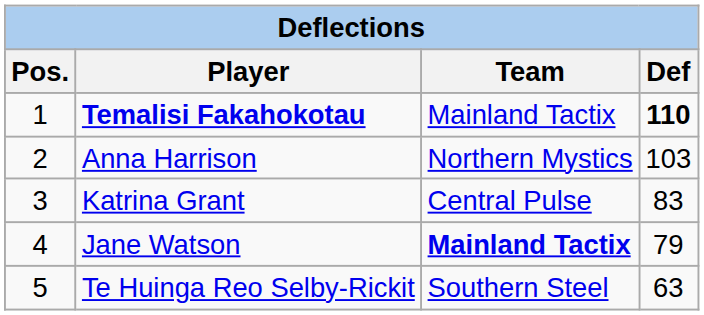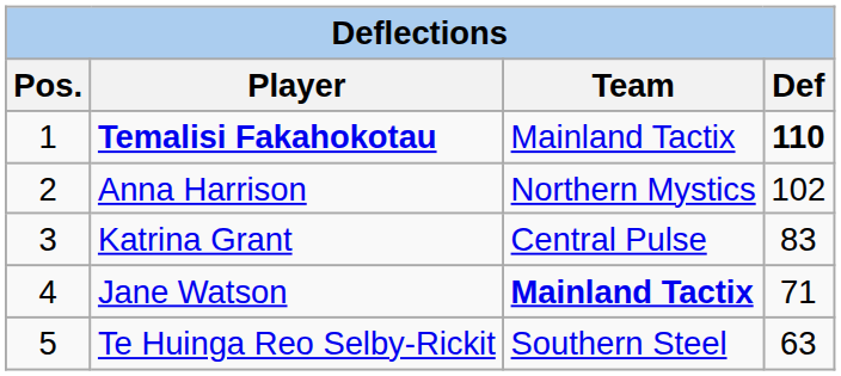 <table class="wikitable"  style="float:left; font-size:90%;">
 <tr>
 <th colspan=4 style=background:#ABCDEF>Deflections</th>
 </tr>
 <tr>
 <th>Pos.</th>
 <th>Player</th>
 <th>Team</th>
 <th>Def</th>
 </tr>
 <tr>
 <td align=center>1</td>
 <td><strong><a href='#'>Temalisi Fakahokotau</a></strong></td>
 <td><a href='#'>Mainland Tactix</a></td>
 <td align=center><strong>110</strong></td>
 </tr>
 <tr>
 <td align=center>2</td>
 <td><a href='#'>Anna Harrison</a></td>
 <td><a href='#'>Northern Mystics</a></td>
-<td align=center>103</td>
+<td align=center>102</td>
 </tr>
 <tr>
 <td align=center>3</td>
 <td><a href='#'>Katrina Grant</a></td>
 <td><a href='#'>Central Pulse</a></td>
 <td align=center>83</td>
 </tr>
 <tr>
 <td align=center>4</td>
 <td><a href='#'>Jane Watson</a></td>
 <td><strong><a href='#'>Mainland Tactix</a></strong></td>
-<td align=center>79</td>
+<td align=center>71</td>
 </tr>
 <tr>
 <td align=center>5</td>
 <td><a href='#'>Te Huinga Reo Selby-Rickit</a></td>
 <td><a href='#'>Southern Steel</a></td>
 <td align=center>63</td>
 </tr>
 </table>
